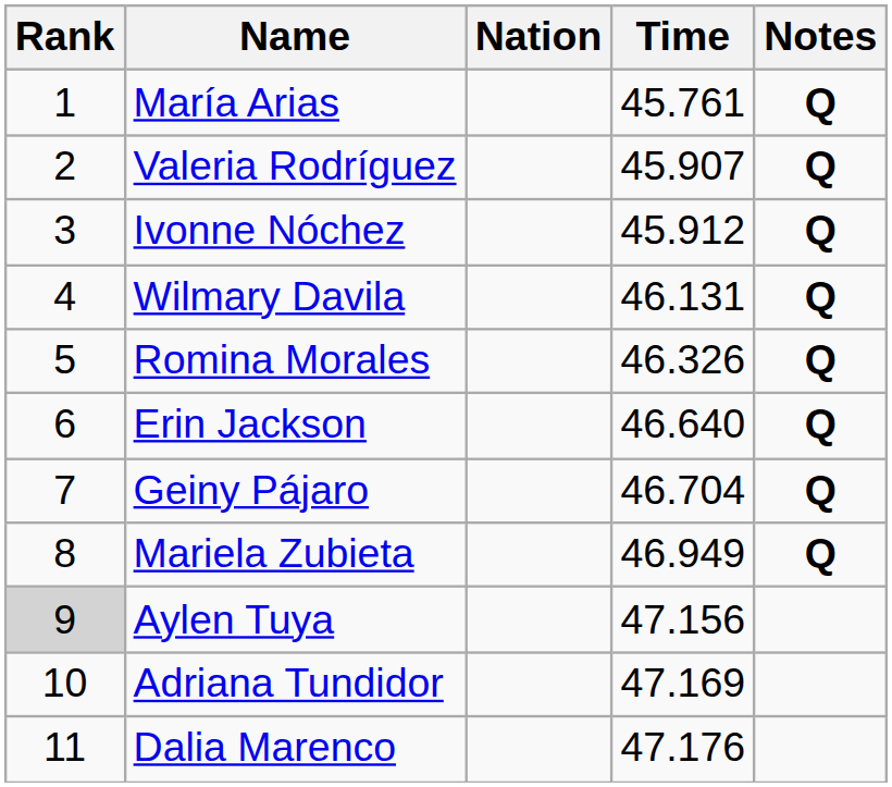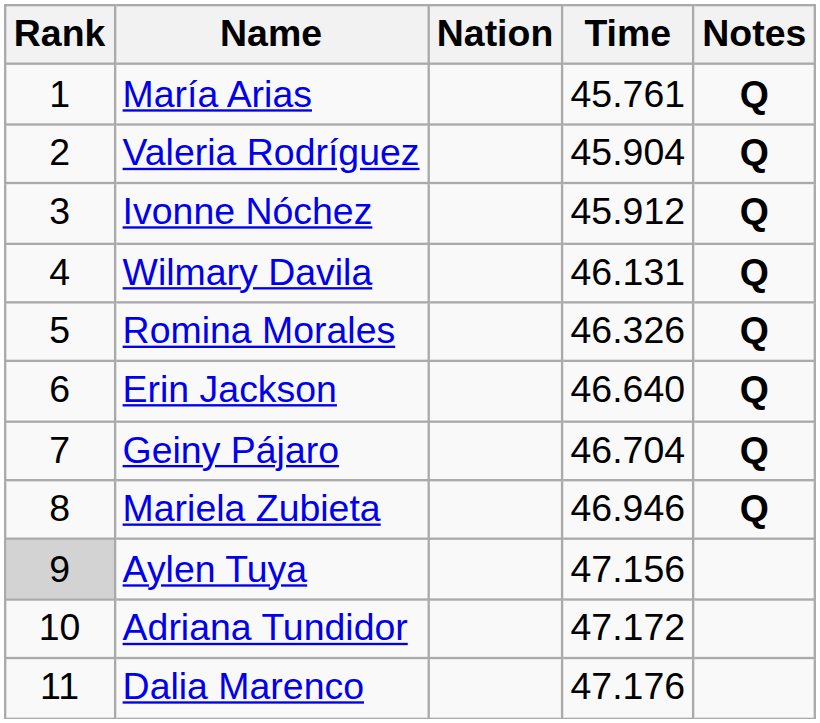 <table class="wikitable sortable">
 <tr>
 <th>Rank</th>
 <th>Name</th>
 <th>Nation</th>
 <th>Time</th>
 <th>Notes</th>
 </tr>
 <tr>
 <td align="center">1</td>
 <td><a href='#'>María Arias</a></td>
 <td></td>
 <td align="center">45.761</td>
 <td align="center"><strong>Q</strong></td>
 </tr>
 <tr>
 <td align="center">2</td>
 <td><a href='#'>Valeria Rodríguez</a></td>
 <td></td>
-<td align="center">45.907</td>
+<td align="center">45.904</td>
 <td align="center"><strong>Q</strong></td>
 </tr>
 <tr>
 <td align="center">3</td>
 <td><a href='#'>Ivonne Nóchez</a></td>
 <td></td>
 <td align="center">45.912</td>
 <td align="center"><strong>Q</strong></td>
 </tr>
 <tr>
 <td align="center">4</td>
 <td><a href='#'>Wilmary Davila</a></td>
 <td></td>
 <td align="center">46.131</td>
 <td align="center"><strong>Q</strong></td>
 </tr>
 <tr>
 <td align="center">5</td>
 <td><a href='#'>Romina Morales</a></td>
 <td></td>
 <td align="center">46.326</td>
 <td align="center"><strong>Q</strong></td>
 </tr>
 <tr>
 <td align="center">6</td>
 <td><a href='#'>Erin Jackson</a></td>
 <td></td>
 <td align="center">46.640</td>
 <td align="center"><strong>Q</strong></td>
 </tr>
 <tr>
 <td align="center">7</td>
 <td><a href='#'>Geiny Pájaro</a></td>
 <td></td>
 <td align="center">46.704</td>
 <td align="center"><strong>Q</strong></td>
 </tr>
 <tr>
 <td align="center">8</td>
 <td><a href='#'>Mariela Zubieta</a></td>
 <td></td>
-<td align="center">46.949</td>
+<td align="center">46.946</td>
 <td align="center"><strong>Q</strong></td>
 </tr>
 <tr>
 <td align="center" style="background: lightgrey;">9</td>
 <td><a href='#'>Aylen Tuya</a></td>
 <td></td>
 <td align="center">47.156</td>
 <td align="center"></td>
 </tr>
 <tr>
 <td align="center">10</td>
 <td><a href='#'>Adriana Tundidor</a></td>
 <td></td>
-<td align="center">47.169</td>
+<td align="center">47.172</td>
 <td align="center"></td>
 </tr>
 <tr>
 <td align="center">11</td>
 <td><a href='#'>Dalia Marenco</a></td>
 <td></td>
 <td align="center">47.176</td>
 <td align="center"></td>
 </tr>
 </table>
